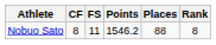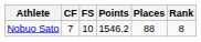 <table class="wikitable" border="1" style="font-size:90%">
 <tr>
 <th>Athlete</th>
 <th>CF</th>
 <th>FS</th>
 <th>Points</th>
 <th>Places</th>
 <th>Rank</th>
 </tr>
 <tr align=center>
 <td align=left><a href='#'>Nobuo Sato</a></td>
-<td>8</td>
-<td>11</td>
+<td>7</td>
+<td>10</td>
 <td>1546.2</td>
 <td>88</td>
 <td>8</td>
 </tr>
 </table>
